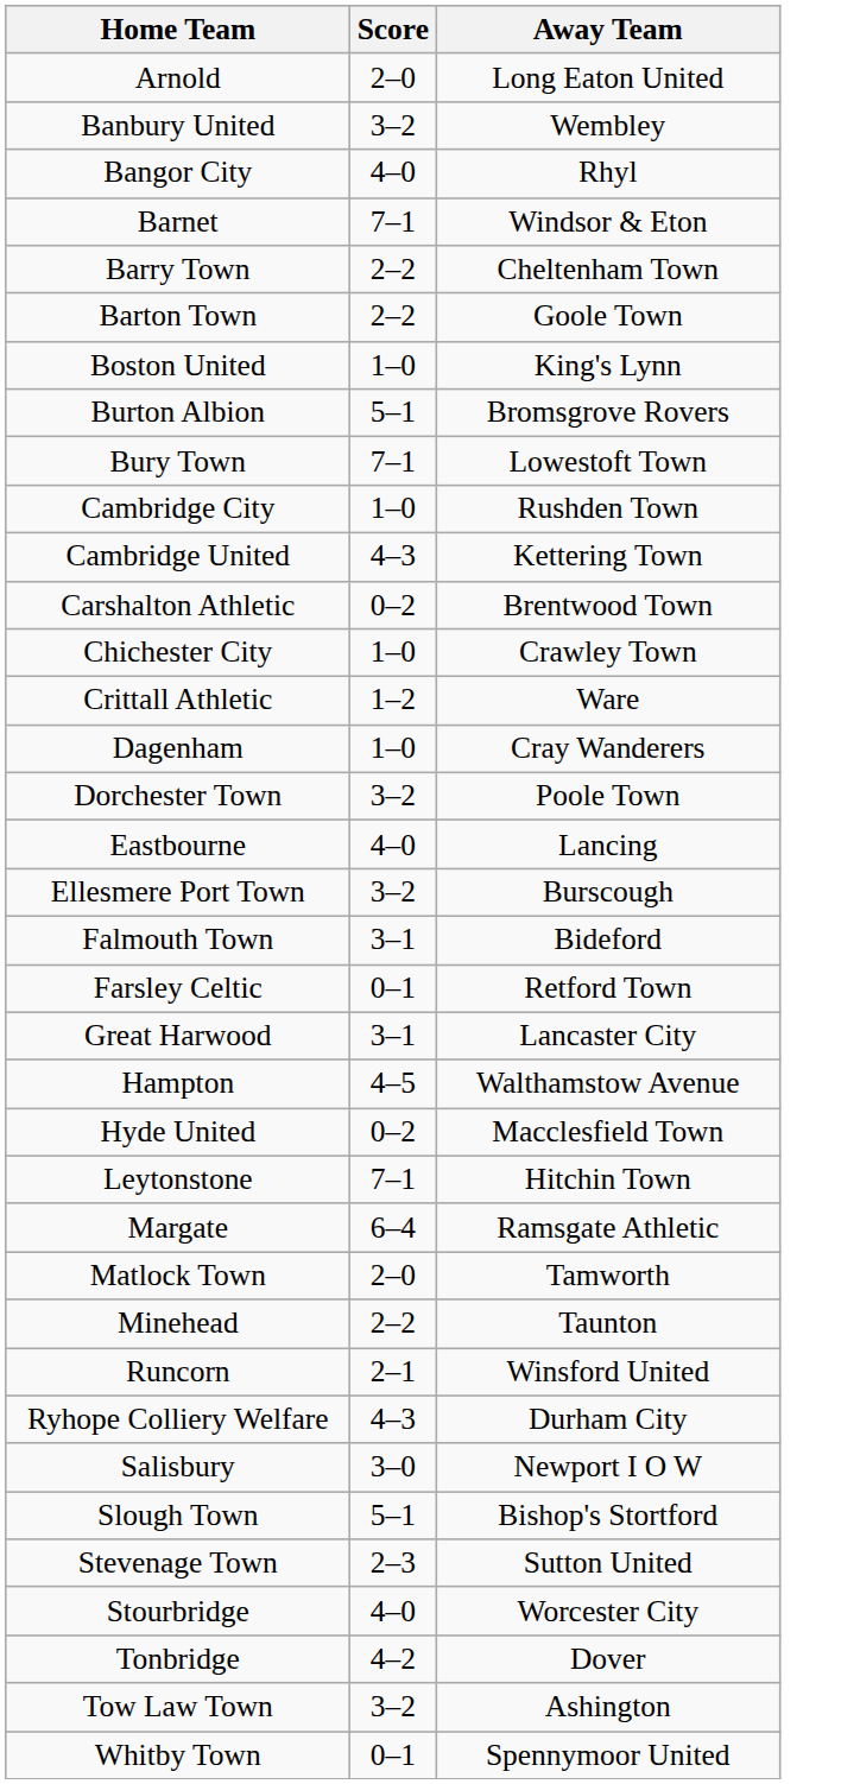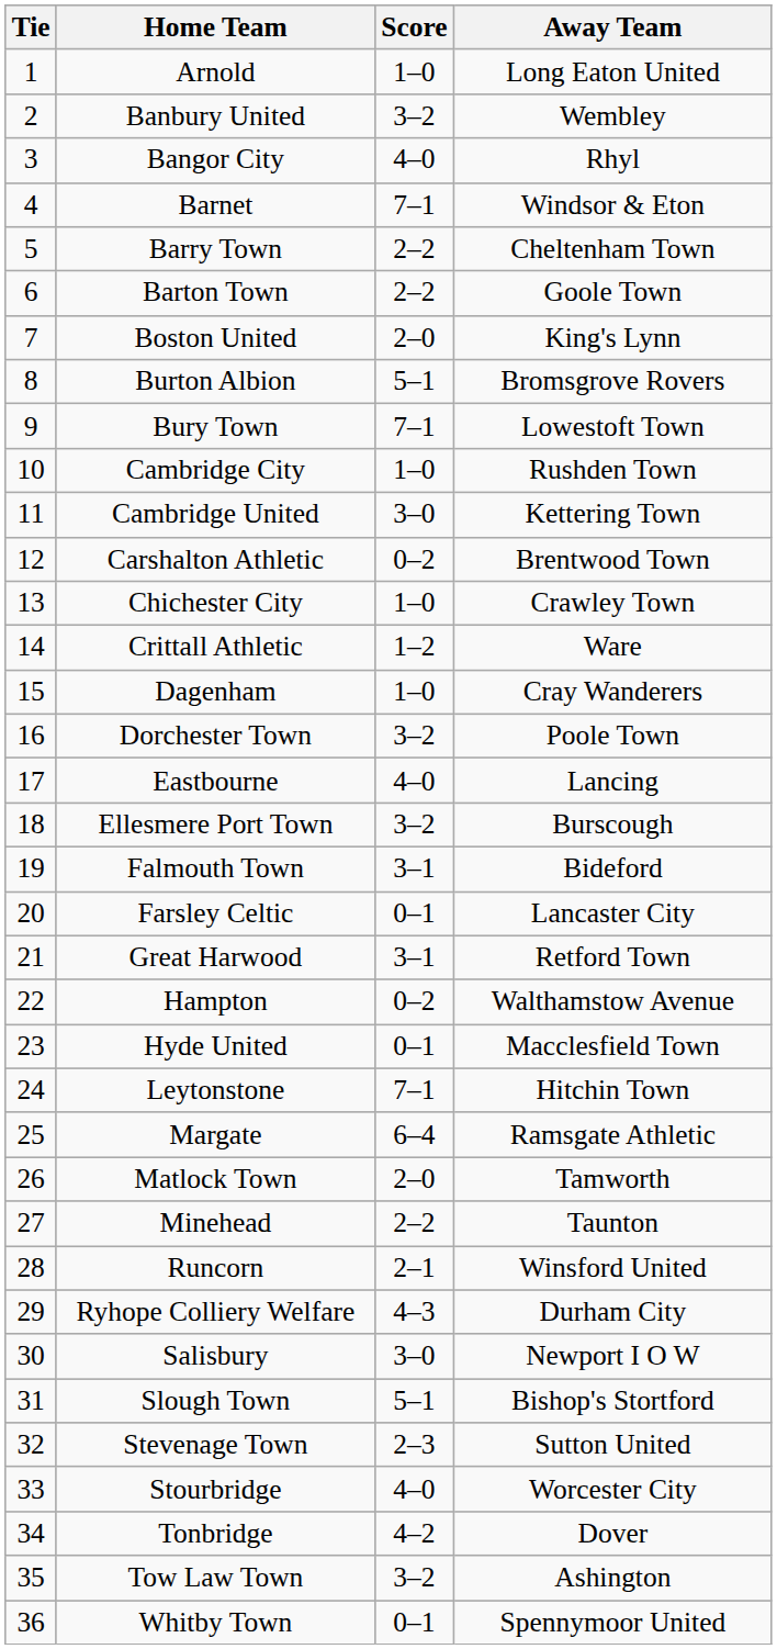 <table class="wikitable" style="text-align:center;">
 <tr>
+<th width=20>Tie</th>
 <th width=175>Home Team</th>
 <th width=20>Score</th>
 <th width=175>Away Team</th>
 </tr>
 <tr>
+<td>1</td>
 <td>Arnold</td>
-<td>2–0</td>
+<td>1–0</td>
 <td>Long Eaton United</td>
 </tr>
 <tr>
+<td>2</td>
 <td>Banbury United</td>
 <td>3–2</td>
 <td>Wembley</td>
 </tr>
 <tr>
+<td>3</td>
 <td>Bangor City</td>
 <td>4–0</td>
 <td>Rhyl</td>
 </tr>
 <tr>
+<td>4</td>
 <td>Barnet</td>
 <td>7–1</td>
 <td>Windsor & Eton</td>
 </tr>
 <tr>
+<td>5</td>
 <td>Barry Town</td>
 <td>2–2</td>
 <td>Cheltenham Town</td>
 </tr>
 <tr>
+<td>6</td>
 <td>Barton Town</td>
 <td>2–2</td>
 <td>Goole Town</td>
 </tr>
 <tr>
+<td>7</td>
 <td>Boston United</td>
-<td>1–0</td>
+<td>2–0</td>
 <td>King's Lynn</td>
 </tr>
 <tr>
+<td>8</td>
 <td>Burton Albion</td>
 <td>5–1</td>
 <td>Bromsgrove Rovers</td>
 </tr>
 <tr>
+<td>9</td>
 <td>Bury Town</td>
 <td>7–1</td>
 <td>Lowestoft Town</td>
 </tr>
 <tr>
+<td>10</td>
 <td>Cambridge City</td>
 <td>1–0</td>
 <td>Rushden Town</td>
 </tr>
 <tr>
+<td>11</td>
 <td>Cambridge United</td>
-<td>4–3</td>
+<td>3–0</td>
 <td>Kettering Town</td>
 </tr>
 <tr>
+<td>12</td>
 <td>Carshalton Athletic</td>
 <td>0–2</td>
 <td>Brentwood Town</td>
 </tr>
 <tr>
+<td>13</td>
 <td>Chichester City</td>
 <td>1–0</td>
 <td>Crawley Town</td>
 </tr>
 <tr>
+<td>14</td>
 <td>Crittall Athletic</td>
 <td>1–2</td>
 <td>Ware</td>
 </tr>
 <tr>
+<td>15</td>
 <td>Dagenham</td>
 <td>1–0</td>
 <td>Cray Wanderers</td>
 </tr>
 <tr>
+<td>16</td>
 <td>Dorchester Town</td>
 <td>3–2</td>
 <td>Poole Town</td>
 </tr>
 <tr>
+<td>17</td>
 <td>Eastbourne</td>
 <td>4–0</td>
 <td>Lancing</td>
 </tr>
 <tr>
+<td>18</td>
 <td>Ellesmere Port Town</td>
 <td>3–2</td>
 <td>Burscough</td>
 </tr>
 <tr>
+<td>19</td>
 <td>Falmouth Town</td>
 <td>3–1</td>
 <td>Bideford</td>
 </tr>
 <tr>
+<td>20</td>
 <td>Farsley Celtic</td>
 <td>0–1</td>
+<td>Lancaster City</td>
+</tr>
+<tr>
+<td>21</td>
+<td>Great Harwood</td>
+<td>3–1</td>
 <td>Retford Town</td>
 </tr>
 <tr>
-<td>Great Harwood</td>
-<td>3–1</td>
-<td>Lancaster City</td>
-</tr>
-<tr>
+<td>22</td>
 <td>Hampton</td>
-<td>4–5</td>
+<td>0–2</td>
 <td>Walthamstow Avenue</td>
 </tr>
 <tr>
+<td>23</td>
 <td>Hyde United</td>
-<td>0–2</td>
+<td>0–1</td>
 <td>Macclesfield Town</td>
 </tr>
 <tr>
+<td>24</td>
 <td>Leytonstone</td>
 <td>7–1</td>
 <td>Hitchin Town</td>
 </tr>
 <tr>
+<td>25</td>
 <td>Margate</td>
 <td>6–4</td>
 <td>Ramsgate Athletic</td>
 </tr>
 <tr>
+<td>26</td>
 <td>Matlock Town</td>
 <td>2–0</td>
 <td>Tamworth</td>
 </tr>
 <tr>
+<td>27</td>
 <td>Minehead</td>
 <td>2–2</td>
 <td>Taunton</td>
 </tr>
 <tr>
+<td>28</td>
 <td>Runcorn</td>
 <td>2–1</td>
 <td>Winsford United</td>
 </tr>
 <tr>
+<td>29</td>
 <td>Ryhope Colliery Welfare</td>
 <td>4–3</td>
 <td>Durham City</td>
 </tr>
 <tr>
+<td>30</td>
 <td>Salisbury</td>
 <td>3–0</td>
 <td>Newport I O W</td>
 </tr>
 <tr>
+<td>31</td>
 <td>Slough Town</td>
 <td>5–1</td>
 <td>Bishop's Stortford</td>
 </tr>
 <tr>
+<td>32</td>
 <td>Stevenage Town</td>
 <td>2–3</td>
 <td>Sutton United</td>
 </tr>
 <tr>
+<td>33</td>
 <td>Stourbridge</td>
 <td>4–0</td>
 <td>Worcester City</td>
 </tr>
 <tr>
+<td>34</td>
 <td>Tonbridge</td>
 <td>4–2</td>
 <td>Dover</td>
 </tr>
 <tr>
+<td>35</td>
 <td>Tow Law Town</td>
 <td>3–2</td>
 <td>Ashington</td>
 </tr>
 <tr>
+<td>36</td>
 <td>Whitby Town</td>
 <td>0–1</td>
 <td>Spennymoor United</td>
 </tr>
 </table>
